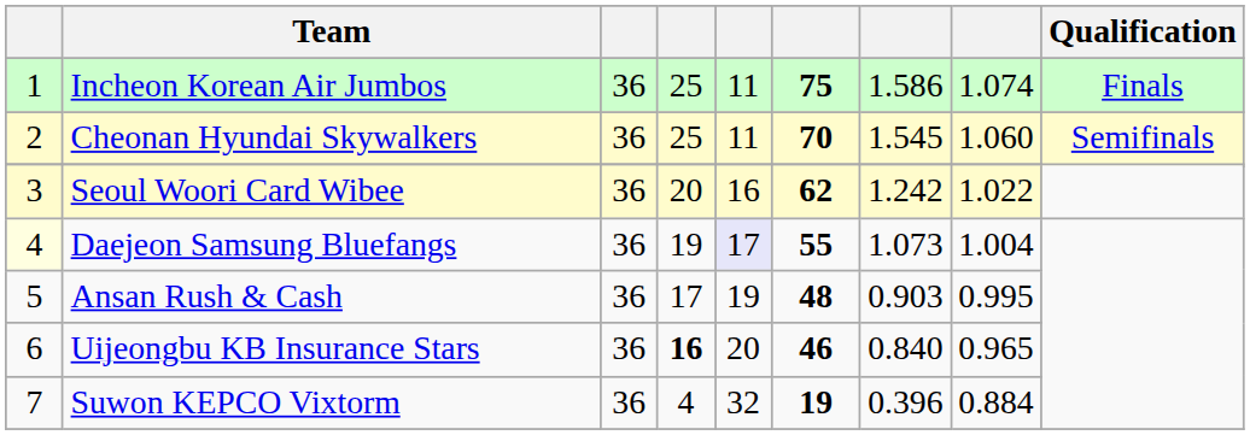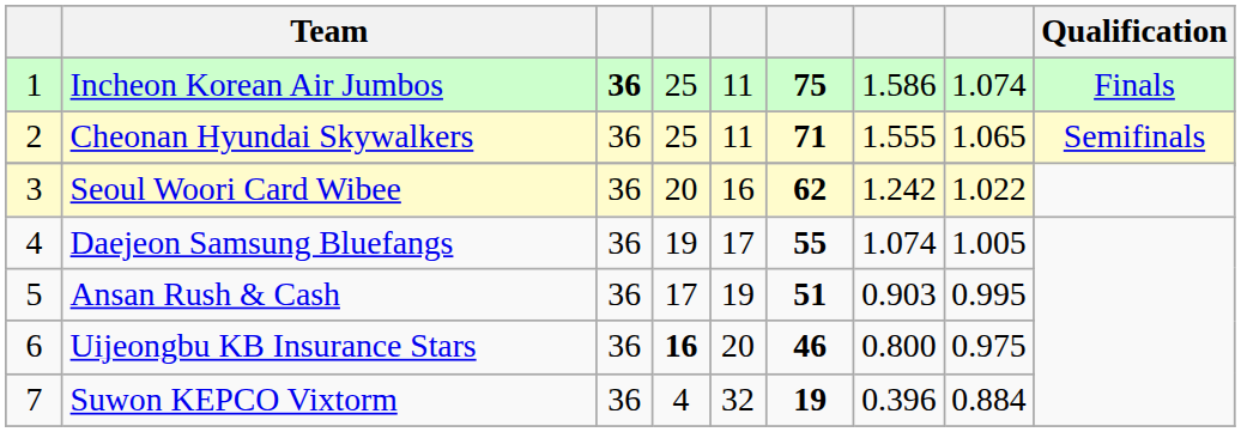 <table class="wikitable" style="text-align:center;">
 <tr>
 <th width=20></th>
 <th width=250>Team</th>
 <th width=20></th>
 <th width=20></th>
 <th width=20></th>
 <th width=35></th>
 <th width=35></th>
 <th width=35></th>
 <th width=50>Qualification</th>
 </tr>
 <tr bgcolor=#ccffcc>
 <td>1</td>
 <td align=left><a href='#'>Incheon Korean Air Jumbos</a></td>
-<td>36</td>
+<td><strong>36</strong></td>
 <td>25</td>
 <td>11</td>
 <td><strong>75</strong></td>
 <td>1.586</td>
 <td>1.074</td>
 <td><a href='#'>Finals</a></td>
 </tr>
 <tr bgcolor=#fffccc>
 <td>2</td>
 <td align=left><a href='#'>Cheonan Hyundai Skywalkers</a></td>
 <td>36</td>
 <td>25</td>
 <td>11</td>
-<td><strong>70</strong></td>
-<td>1.545</td>
-<td>1.060</td>
+<td><strong>71</strong></td>
+<td>1.555</td>
+<td>1.065</td>
 <td rowspan="2"><a href='#'>Semifinals</a></td>
 </tr>
 <tr>
 </tr>
 <tr bgcolor=#fffccc>
 <td>3</td>
 <td align=left><a href='#'>Seoul Woori Card Wibee</a></td>
 <td>36</td>
 <td>20</td>
 <td>16</td>
 <td><strong>62</strong></td>
 <td>1.242</td>
 <td>1.022</td>
 </tr>
 <tr>
-<td style="background: lightyellow;">4</td>
+<td>4</td>
 <td align=left><a href='#'>Daejeon Samsung Bluefangs</a></td>
 <td>36</td>
 <td>19</td>
-<td style="background: lavender;">17</td>
+<td>17</td>
 <td><strong>55</strong></td>
-<td>1.073</td>
-<td>1.004</td>
+<td>1.074</td>
+<td>1.005</td>
 <td rowspan="4"></td>
 </tr>
 <tr>
 <td>5</td>
 <td align=left><a href='#'>Ansan Rush & Cash</a></td>
 <td>36</td>
 <td>17</td>
 <td>19</td>
-<td><strong>48</strong></td>
+<td><strong>51</strong></td>
 <td>0.903</td>
 <td>0.995</td>
 </tr>
 <tr>
 <td>6</td>
 <td align=left><a href='#'>Uijeongbu KB Insurance Stars</a></td>
 <td>36</td>
 <td><strong>16</strong></td>
 <td>20</td>
 <td><strong>46</strong></td>
-<td>0.840</td>
-<td>0.965</td>
+<td>0.800</td>
+<td>0.975</td>
 </tr>
 <tr>
 <td>7</td>
 <td align=left><a href='#'>Suwon KEPCO Vixtorm</a></td>
 <td>36</td>
 <td>4</td>
 <td>32</td>
 <td><strong>19</strong></td>
 <td>0.396</td>
 <td>0.884</td>
 </tr>
 </table>
